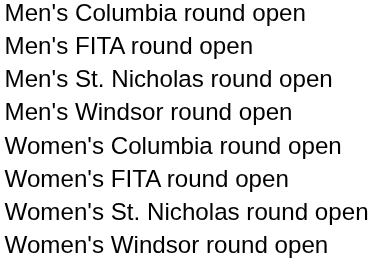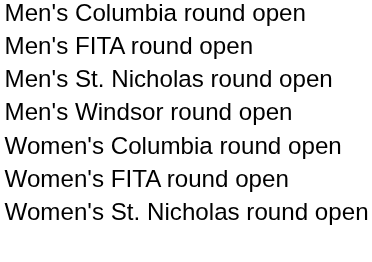 <table>
 <tr>
 <td>Men's Columbia round open<br></td>
 <td></td>
 <td></td>
 <td></td>
 </tr>
 <tr>
 <td>Men's FITA round open<br></td>
 <td></td>
 <td></td>
 <td></td>
 </tr>
 <tr>
 <td>Men's St. Nicholas round open<br></td>
 <td></td>
 <td></td>
 <td></td>
 </tr>
 <tr>
 <td>Men's Windsor round open<br></td>
 <td></td>
 <td></td>
 <td></td>
 </tr>
 <tr>
 <td>Women's Columbia round open<br></td>
 <td></td>
 <td></td>
 <td></td>
 </tr>
 <tr>
 <td>Women's FITA round open<br></td>
 <td></td>
 <td></td>
 <td></td>
 </tr>
 <tr>
 <td>Women's St. Nicholas round open<br></td>
 <td></td>
 <td></td>
 <td></td>
 </tr>
-<tr>
-<td>Women's Windsor round open<br></td>
-<td></td>
-<td></td>
-<td></td>
-</tr>
 </table>
